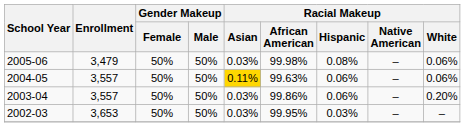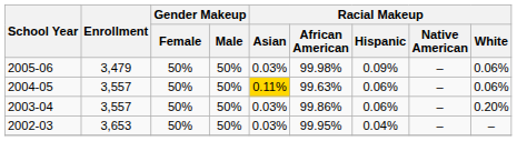 <table class="wikitable" style="font-size: 95%;">
 <tr>
 <th rowspan="2">School Year</th>
 <th rowspan="2">Enrollment</th>
 <th colspan="2">Gender Makeup</th>
 <th colspan="5">Racial Makeup</th>
 </tr>
 <tr>
 <th>Female</th>
 <th>Male</th>
 <th>Asian</th>
 <th>African <br>American</th>
 <th>Hispanic</th>
 <th>Native <br>American</th>
 <th>White</th>
 </tr>
 <tr>
 <td align="left">2005-06</td>
 <td align="center">3,479</td>
 <td align="center">50%</td>
 <td align="center">50%</td>
 <td align="center">0.03%</td>
 <td align="center">99.98%</td>
-<td align="center">0.08%</td>
+<td align="center">0.09%</td>
 <td align="center">–</td>
 <td align="center">0.06%</td>
 </tr>
 <tr>
 <td align="left">2004-05</td>
 <td align="center">3,557</td>
 <td align="center">50%</td>
 <td align="center">50%</td>
 <td align="center" style="background: gold;">0.11%</td>
 <td align="center">99.63%</td>
 <td align="center">0.06%</td>
 <td align="center">–</td>
 <td align="center">0.06%</td>
 </tr>
 <tr>
 <td align="left">2003-04</td>
 <td align="center">3,557</td>
 <td align="center">50%</td>
 <td align="center">50%</td>
 <td align="center">0.03%</td>
 <td align="center">99.86%</td>
 <td align="center">0.06%</td>
 <td align="center">–</td>
 <td align="center">0.20%</td>
 </tr>
 <tr>
 <td align="left">2002-03</td>
 <td align="center">3,653</td>
 <td align="center">50%</td>
 <td align="center">50%</td>
 <td align="center">0.03%</td>
 <td align="center">99.95%</td>
-<td align="center">0.03%</td>
+<td align="center">0.04%</td>
 <td align="center">–</td>
 <td align="center">–</td>
 </tr>
 <tr>
 </tr>
 </table>
